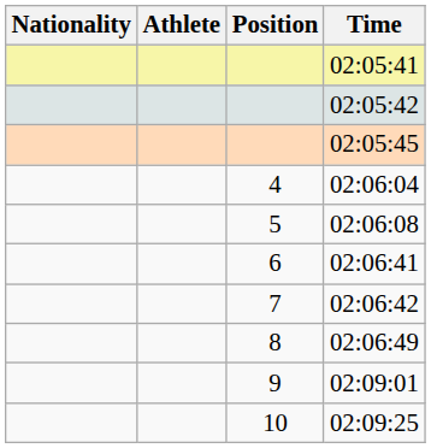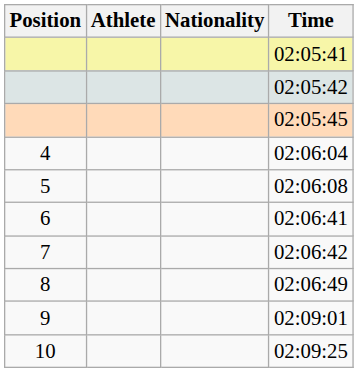 <table class="wikitable sortable">
 <tr>
+<th scope="col">Position</th>
+<th scope="col">Athlete</th>
 <th scope="col">Nationality</th>
-<th scope="col">Athlete</th>
-<th scope="col">Position</th>
 <th scope="col">Time</th>
 </tr>
 <tr bgcolor="#F7F6A8">
+<td align=center></td>
 <td></td>
 <td></td>
-<td align=center></td>
 <td>02:05:41</td>
 </tr>
 <tr bgcolor="#DCE5E5">
+<td align=center></td>
 <td></td>
 <td></td>
-<td align=center></td>
 <td>02:05:42</td>
 </tr>
 <tr bgcolor="#FFDAB9">
+<td align=center></td>
 <td></td>
 <td></td>
-<td align=center></td>
 <td>02:05:45</td>
 </tr>
 <tr>
+<td align=center>4</td>
 <td></td>
 <td></td>
-<td align=center>4</td>
 <td>02:06:04</td>
 </tr>
 <tr>
+<td align=center>5</td>
 <td></td>
 <td></td>
-<td align=center>5</td>
 <td>02:06:08</td>
 </tr>
 <tr>
+<td align=center>6</td>
 <td></td>
 <td></td>
-<td align=center>6</td>
 <td>02:06:41</td>
 </tr>
 <tr>
+<td align=center>7</td>
 <td></td>
 <td></td>
-<td align=center>7</td>
 <td>02:06:42</td>
 </tr>
 <tr>
+<td align=center>8</td>
 <td></td>
 <td></td>
-<td align=center>8</td>
 <td>02:06:49</td>
 </tr>
 <tr>
+<td align=center>9</td>
 <td></td>
 <td></td>
-<td align=center>9</td>
 <td>02:09:01</td>
 </tr>
 <tr>
+<td align=center>10</td>
 <td></td>
 <td></td>
-<td align=center>10</td>
 <td>02:09:25</td>
 </tr>
 </table>
